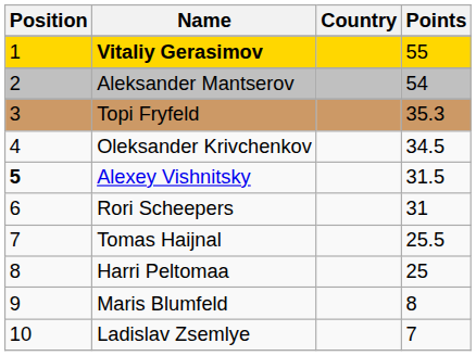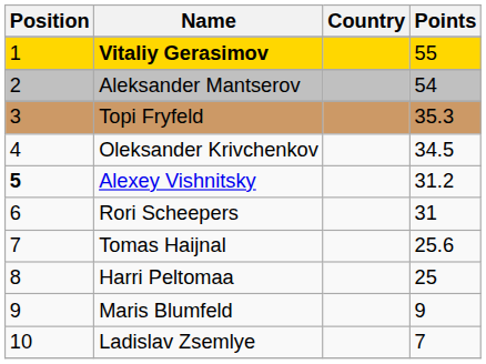 <table class="wikitable">
 <tr>
 <th>Position</th>
 <th>Name</th>
 <th>Country</th>
 <th>Points</th>
 </tr>
 <tr>
 </tr>
 <tr style="background:gold;">
 <td>1</td>
 <td><strong>Vitaliy Gerasimov</strong></td>
 <td></td>
 <td>55</td>
 </tr>
 <tr>
 </tr>
 <tr style="background:silver;">
 <td>2</td>
 <td>Aleksander Mantserov</td>
 <td></td>
 <td>54</td>
 </tr>
 <tr>
 </tr>
 <tr style="background:#c96;">
 <td>3</td>
 <td>Topi Fryfeld</td>
 <td></td>
 <td>35.3</td>
 </tr>
 <tr>
 <td>4</td>
 <td>Oleksander Krivchenkov</td>
 <td></td>
 <td>34.5</td>
 </tr>
 <tr>
 <td><strong>5</strong></td>
 <td><a href='#'>Alexey Vishnitsky</a></td>
 <td></td>
-<td>31.5</td>
+<td>31.2</td>
 </tr>
 <tr>
 <td>6</td>
 <td>Rori Scheepers</td>
 <td></td>
 <td>31</td>
 </tr>
 <tr>
 <td>7</td>
 <td>Tomas Haijnal</td>
 <td></td>
-<td>25.5</td>
+<td>25.6</td>
 </tr>
 <tr>
 <td>8</td>
 <td>Harri Peltomaa</td>
 <td></td>
 <td>25</td>
 </tr>
 <tr>
 <td>9</td>
 <td>Maris Blumfeld</td>
 <td></td>
-<td>8</td>
+<td>9</td>
 </tr>
 <tr>
 <td>10</td>
 <td>Ladislav Zsemlye</td>
 <td></td>
 <td>7</td>
 </tr>
 <tr>
 </tr>
 </table>
